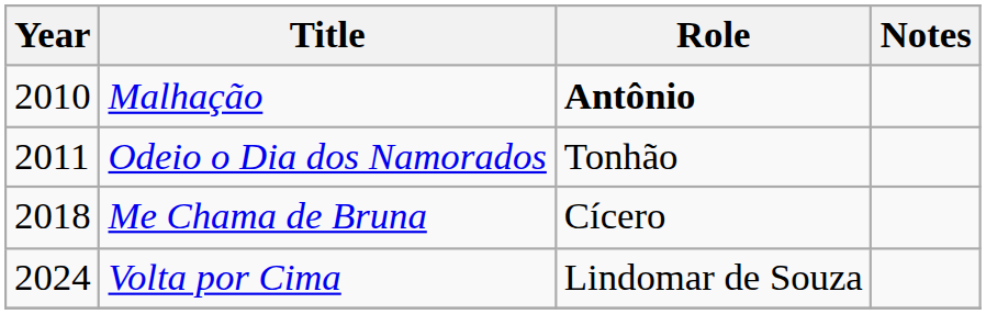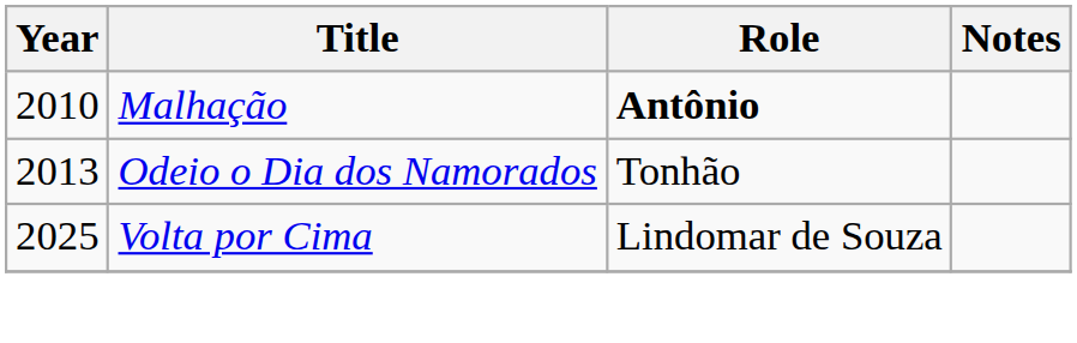 <table class="wikitable sortable">
 <tr>
 <th>Year</th>
 <th>Title</th>
 <th>Role</th>
 <th>Notes</th>
 </tr>
 <tr>
 <td>2010</td>
 <td><em><a href='#'>Malhação</a></em></td>
 <td><strong>Antônio</strong></td>
 <td></td>
 </tr>
 <tr>
-<td>2011</td>
+<td>2013</td>
 <td><em><a href='#'>Odeio o Dia dos Namorados</a></em></td>
 <td>Tonhão</td>
 <td></td>
 </tr>
 <tr>
-<td>2018</td>
-<td><em><a href='#'>Me Chama de Bruna</a></em></td>
-<td>Cícero</td>
-<td></td>
-</tr>
-<tr>
-<td>2024</td>
+<td>2025</td>
 <td><em><a href='#'>Volta por Cima</a></em></td>
 <td>Lindomar de Souza</td>
 <td></td>
 </tr>
 <tr>
 </tr>
 </table>
